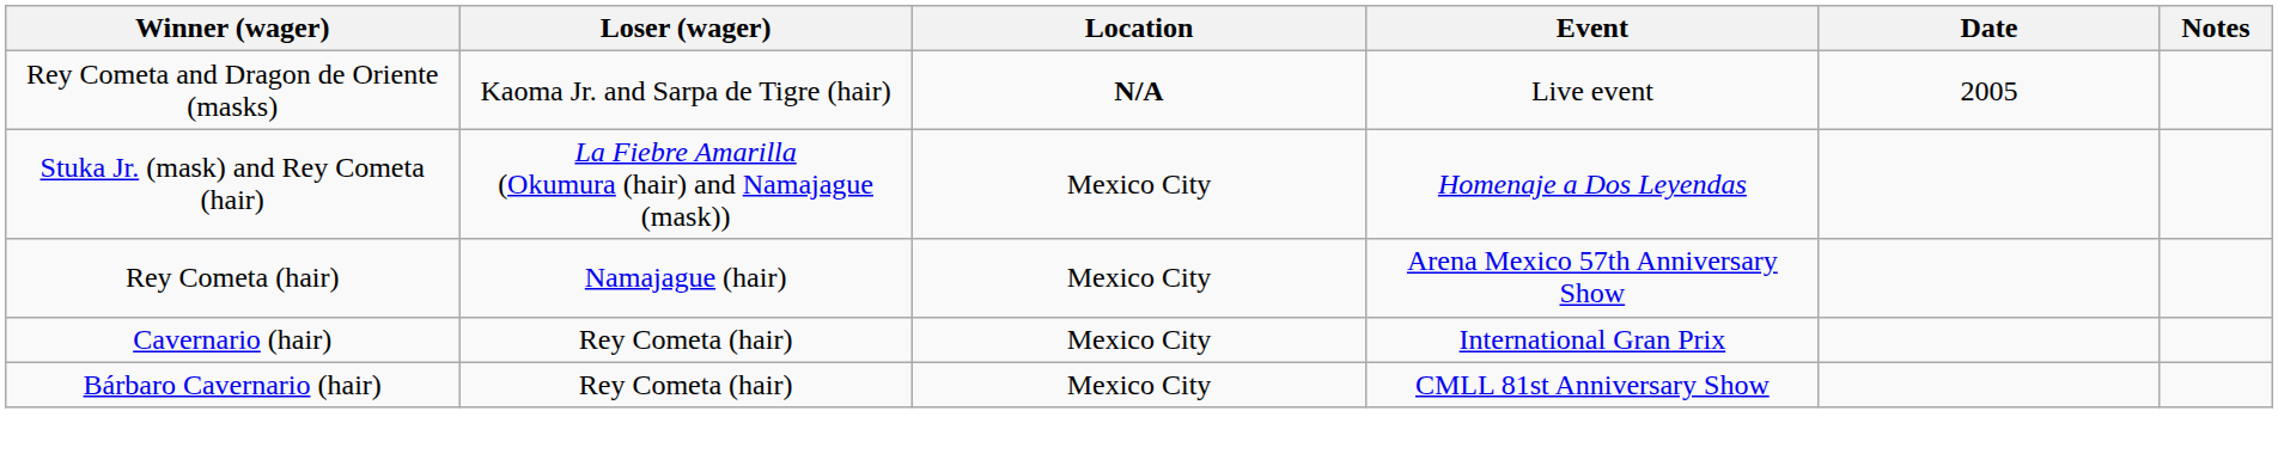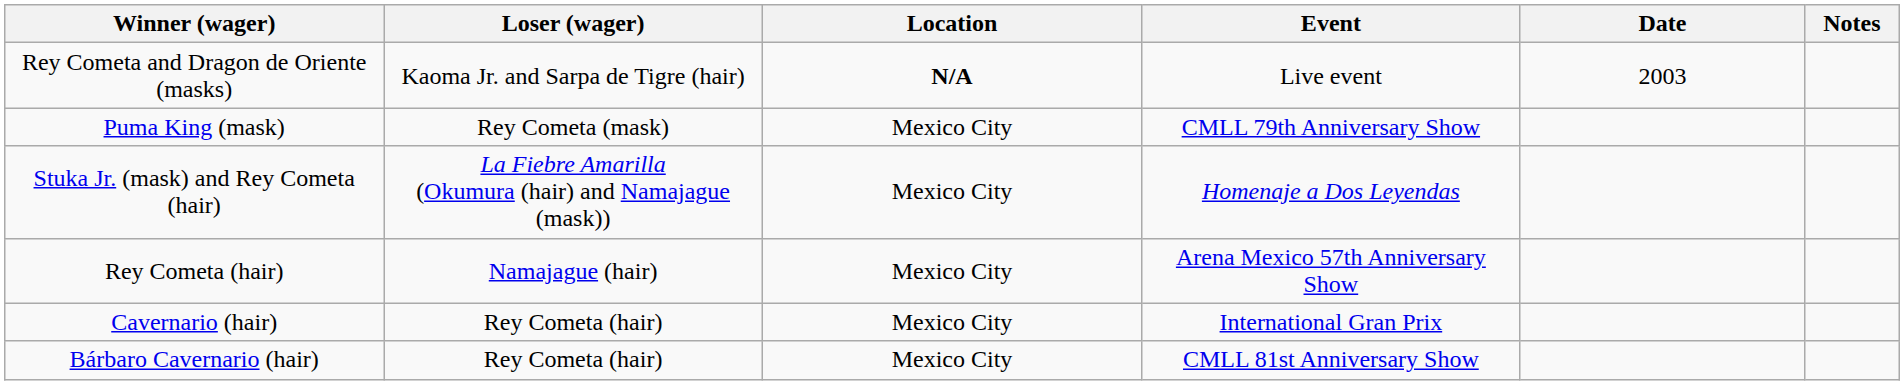 <table class="wikitable sortable" width=100%  style="text-align: center">
 <tr>
 <th width=20% scope="col">Winner (wager)</th>
 <th width=20% scope="col">Loser (wager)</th>
 <th width=20% scope="col">Location</th>
 <th width=20% scope="col">Event</th>
 <th width=15% scope="col">Date</th>
 <th class="unsortable" width=5% scope="col">Notes</th>
 </tr>
 <tr>
 <td>Rey Cometa and Dragon de Oriente (masks)</td>
 <td>Kaoma Jr. and Sarpa de Tigre (hair)</td>
 <td><strong>N/A</strong></td>
 <td>Live event</td>
-<td>2005</td>
+<td>2003</td>
+<td></td>
+</tr>
+<tr>
+<td><a href='#'>Puma King</a> (mask)</td>
+<td>Rey Cometa (mask)</td>
+<td>Mexico City</td>
+<td><a href='#'>CMLL 79th Anniversary Show</a></td>
+<td></td>
 <td></td>
 </tr>
 <tr>
 <td><a href='#'>Stuka Jr.</a> (mask) and Rey Cometa (hair)</td>
 <td><em><a href='#'>La Fiebre Amarilla</a></em><br>(<a href='#'>Okumura</a> (hair) and <a href='#'>Namajague</a> (mask))</td>
 <td>Mexico City</td>
 <td><em><a href='#'>Homenaje a Dos Leyendas</a></em></td>
 <td></td>
 <td></td>
 </tr>
 <tr>
 <td>Rey Cometa (hair)</td>
 <td><a href='#'>Namajague</a> (hair)</td>
 <td>Mexico City</td>
 <td><a href='#'>Arena Mexico 57th Anniversary Show</a></td>
 <td></td>
 <td></td>
 </tr>
 <tr>
 <td><a href='#'>Cavernario</a> (hair)</td>
 <td>Rey Cometa (hair)</td>
 <td>Mexico City</td>
 <td><a href='#'>International Gran Prix</a></td>
 <td></td>
 <td></td>
 </tr>
 <tr>
 <td><a href='#'>Bárbaro Cavernario</a> (hair)</td>
 <td>Rey Cometa (hair)</td>
 <td>Mexico City</td>
 <td><a href='#'>CMLL 81st Anniversary Show</a></td>
 <td></td>
 <td></td>
 </tr>
 </table>
